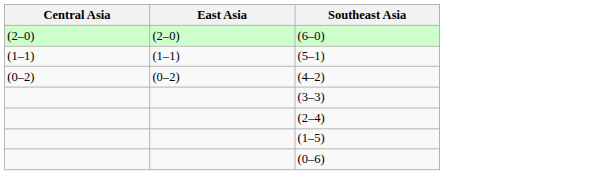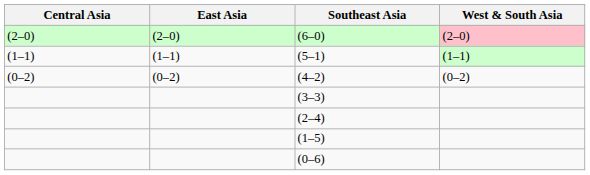 <table class=wikitable  style="text-align: center; font-size:90% ">
 <tr>
 <th width=160>Central Asia</th>
 <th width=160>East Asia</th>
 <th width=160>Southeast Asia</th>
+<th width=160>West & South Asia</th>
 </tr>
 <tr bgcolor="#ccffcc">
 <td align=left> (2–0)</td>
 <td align=left> (2–0)</td>
 <td align=left> (6–0)</td>
+<td align=left bgcolor=pink> (2–0)</td>
 </tr>
 <tr>
 <td align=left> (1–1)</td>
 <td align=left> (1–1)</td>
 <td align=left> (5–1)</td>
+<td align=left bgcolor="#ccffcc"> (1–1)</td>
 </tr>
 <tr>
 <td align=left> (0–2)</td>
 <td align=left> (0–2)</td>
 <td align=left> (4–2)</td>
+<td align=left> (0–2)</td>
 </tr>
 <tr>
 <td></td>
 <td></td>
 <td align=left> (3–3)</td>
+<td></td>
 </tr>
 <tr>
 <td></td>
 <td></td>
 <td align=left> (2–4)</td>
+<td></td>
 </tr>
 <tr>
 <td></td>
 <td></td>
 <td align=left> (1–5)</td>
+<td></td>
 </tr>
 <tr>
 <td></td>
 <td></td>
 <td align=left> (0–6)</td>
+<td></td>
 </tr>
 </table>
